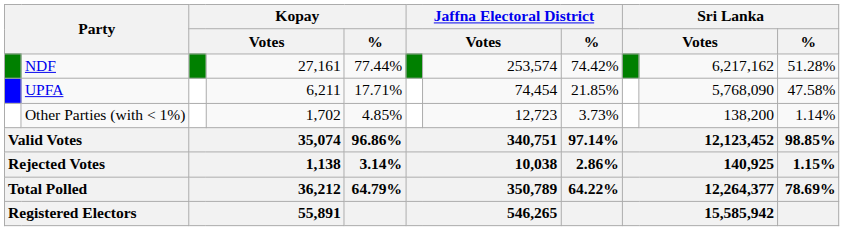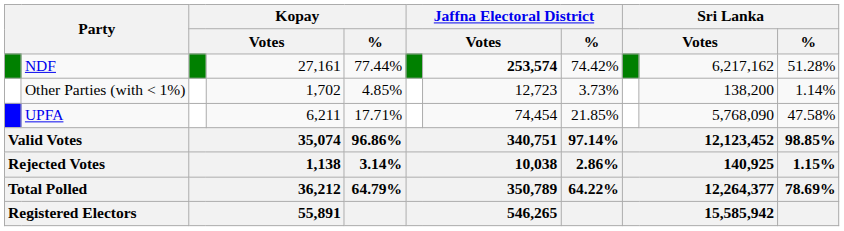 <table class="wikitable">
 <tr>
 <th colspan="2" width="144px"rowspan="2">Party</th>
 <th colspan="3" width="216px">Kopay</th>
 <th colspan="3" width="216px"><a href='#'>Jaffna Electoral District</a></th>
 <th colspan="3" width="216px">Sri Lanka</th>
 </tr>
 <tr>
 <th colspan="2" width="144px">Votes</th>
 <th>%</th>
 <th colspan="2" width="144px">Votes</th>
 <th>%</th>
 <th colspan="2" width="144px">Votes</th>
 <th>%</th>
 </tr>
 <tr>
 <td style="background-color:green;" width="10px"></td>
 <td style="text-align:left;"><a href='#'>NDF</a></td>
 <td style="background-color:green;" width="10px"></td>
 <td style="text-align:right;">27,161</td>
 <td style="text-align:right;">77.44%</td>
 <td style="background-color:green;" width="10px"></td>
-<td style="text-align:right;">253,574</td>
+<td style="text-align:right;"><strong>253,574</strong></td>
 <td style="text-align:right;">74.42%</td>
 <td style="background-color:green;" width="10px"></td>
 <td style="text-align:right;">6,217,162</td>
 <td style="text-align:right;">51.28%</td>
+</tr>
+<tr>
+<td style="background-color:white;" width="10px"></td>
+<td style="text-align:left;">Other Parties (with < 1%)</td>
+<td style="background-color:white;" width="10px"></td>
+<td style="text-align:right;">1,702</td>
+<td style="text-align:right;">4.85%</td>
+<td style="background-color:white;" width="10px"></td>
+<td style="text-align:right;">12,723</td>
+<td style="text-align:right;">3.73%</td>
+<td style="background-color:white;" width="10px"></td>
+<td style="text-align:right;">138,200</td>
+<td style="text-align:right;">1.14%</td>
 </tr>
 <tr>
 <td style="background-color:blue;" width="10px"></td>
 <td style="text-align:left;"><a href='#'>UPFA</a></td>
 <td style="background-color:white;" width="10px"></td>
 <td style="text-align:right;">6,211</td>
 <td style="text-align:right;">17.71%</td>
 <td style="background-color:white;" width="10px"></td>
 <td style="text-align:right;">74,454</td>
 <td style="text-align:right;">21.85%</td>
 <td style="background-color:white;" width="10px"></td>
 <td style="text-align:right;">5,768,090</td>
 <td style="text-align:right;">47.58%</td>
-</tr>
-<tr>
-<td style="background-color:white;" width="10px"></td>
-<td style="text-align:left;">Other Parties (with < 1%)</td>
-<td style="background-color:white;" width="10px"></td>
-<td style="text-align:right;">1,702</td>
-<td style="text-align:right;">4.85%</td>
-<td style="background-color:white;" width="10px"></td>
-<td style="text-align:right;">12,723</td>
-<td style="text-align:right;">3.73%</td>
-<td style="background-color:white;" width="10px"></td>
-<td style="text-align:right;">138,200</td>
-<td style="text-align:right;">1.14%</td>
 </tr>
 <tr>
 <th colspan="2" width="144px"style="text-align:left;">Valid Votes</th>
 <th style="text-align:right;"colspan="2" width="144px">35,074</th>
 <th style="text-align:right;">96.86%</th>
 <th style="text-align:right;"colspan="2" width="144px">340,751</th>
 <th style="text-align:right;">97.14%</th>
 <th style="text-align:right;"colspan="2" width="144px">12,123,452</th>
 <th style="text-align:right;">98.85%</th>
 </tr>
 <tr>
 <th colspan="2" width="144px"style="text-align:left;">Rejected Votes</th>
 <th style="text-align:right;"colspan="2" width="144px">1,138</th>
 <th style="text-align:right;">3.14%</th>
 <th style="text-align:right;"colspan="2" width="144px">10,038</th>
 <th style="text-align:right;">2.86%</th>
 <th style="text-align:right;"colspan="2" width="144px">140,925</th>
 <th style="text-align:right;">1.15%</th>
 </tr>
 <tr>
 <th colspan="2" width="144px"style="text-align:left;">Total Polled</th>
 <th style="text-align:right;"colspan="2" width="144px">36,212</th>
 <th style="text-align:right;">64.79%</th>
 <th style="text-align:right;"colspan="2" width="144px">350,789</th>
 <th style="text-align:right;">64.22%</th>
 <th style="text-align:right;"colspan="2" width="144px">12,264,377</th>
 <th style="text-align:right;">78.69%</th>
 </tr>
 <tr>
 <th colspan="2" width="144px"style="text-align:left;">Registered Electors</th>
 <th style="text-align:right;"colspan="2" width="144px">55,891</th>
 <th></th>
 <th style="text-align:right;"colspan="2" width="144px">546,265</th>
 <th></th>
 <th style="text-align:right;"colspan="2" width="144px">15,585,942</th>
 <th></th>
 </tr>
 </table>
